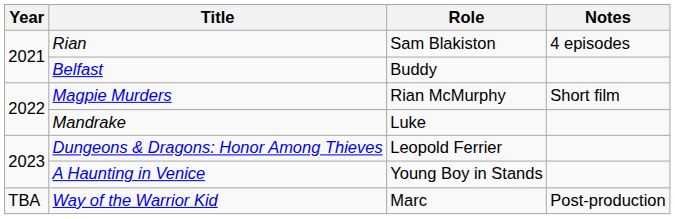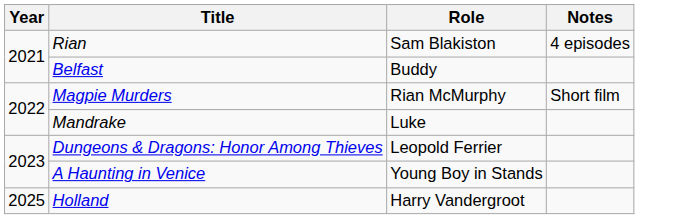 <table class="wikitable sortable">
 <tr>
 <th>Year</th>
 <th>Title</th>
 <th>Role</th>
 <th>Notes</th>
 </tr>
 <tr>
 <td rowspan="2">2021</td>
 <td><em>Rian</em></td>
 <td>Sam Blakiston</td>
 <td>4 episodes</td>
 </tr>
 <tr>
 <td><em><a href='#'>Belfast</a></em></td>
 <td>Buddy</td>
 <td></td>
 </tr>
 <tr>
 <td rowspan="2">2022</td>
 <td><em><a href='#'>Magpie Murders</a></em></td>
 <td>Rian McMurphy</td>
 <td>Short film</td>
 </tr>
 <tr>
 <td><em>Mandrake</em></td>
 <td>Luke</td>
 <td></td>
 </tr>
 <tr>
 <td rowspan="2">2023</td>
 <td><em><a href='#'>Dungeons & Dragons: Honor Among Thieves</a></em></td>
 <td>Leopold Ferrier</td>
 <td></td>
 </tr>
 <tr>
 <td><em><a href='#'>A Haunting in Venice</a></em></td>
 <td>Young Boy in Stands</td>
 <td></td>
 </tr>
 <tr>
-<td>TBA</td>
-<td><em><a href='#'>Way of the Warrior Kid</a></em></td>
-<td>Marc</td>
-<td>Post-production</td>
+<td>2025</td>
+<td><em><a href='#'>Holland</a></em></td>
+<td>Harry Vandergroot</td>
+<td></td>
 </tr>
 </table>
